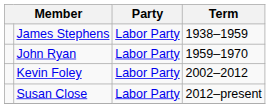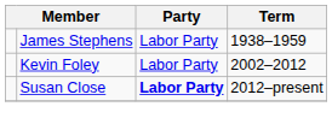 <table class="wikitable">
 <tr>
 <th colspan="2">Member</th>
 <th>Party</th>
 <th>Term</th>
 </tr>
 <tr>
 <td> </td>
 <td><a href='#'>James Stephens</a></td>
 <td><a href='#'>Labor Party</a></td>
 <td>1938–1959</td>
 </tr>
 <tr>
 <td> </td>
-<td><a href='#'>John Ryan</a></td>
-<td><a href='#'>Labor Party</a></td>
-<td>1959–1970</td>
-</tr>
-<tr>
-<td> </td>
 <td><a href='#'>Kevin Foley</a></td>
 <td><a href='#'>Labor Party</a></td>
 <td>2002–2012</td>
 </tr>
 <tr>
 <td> </td>
 <td><a href='#'>Susan Close</a></td>
-<td><a href='#'>Labor Party</a></td>
+<td><strong><a href='#'>Labor Party</a></strong></td>
 <td>2012–present</td>
 </tr>
 <tr>
 </tr>
 </table>
